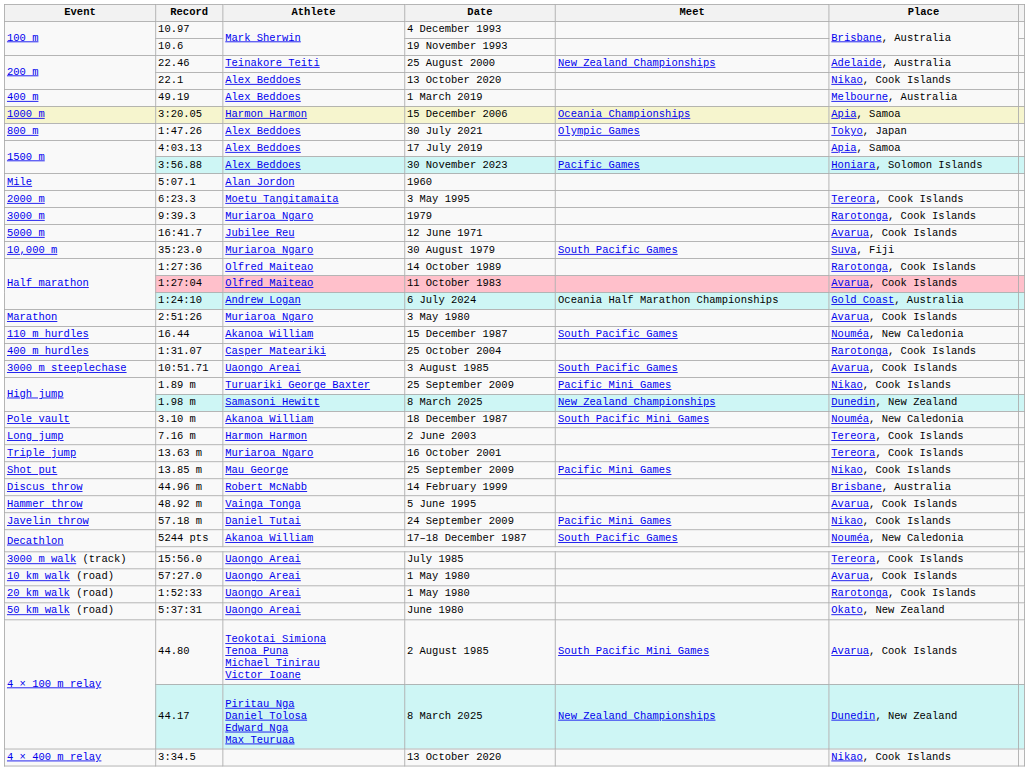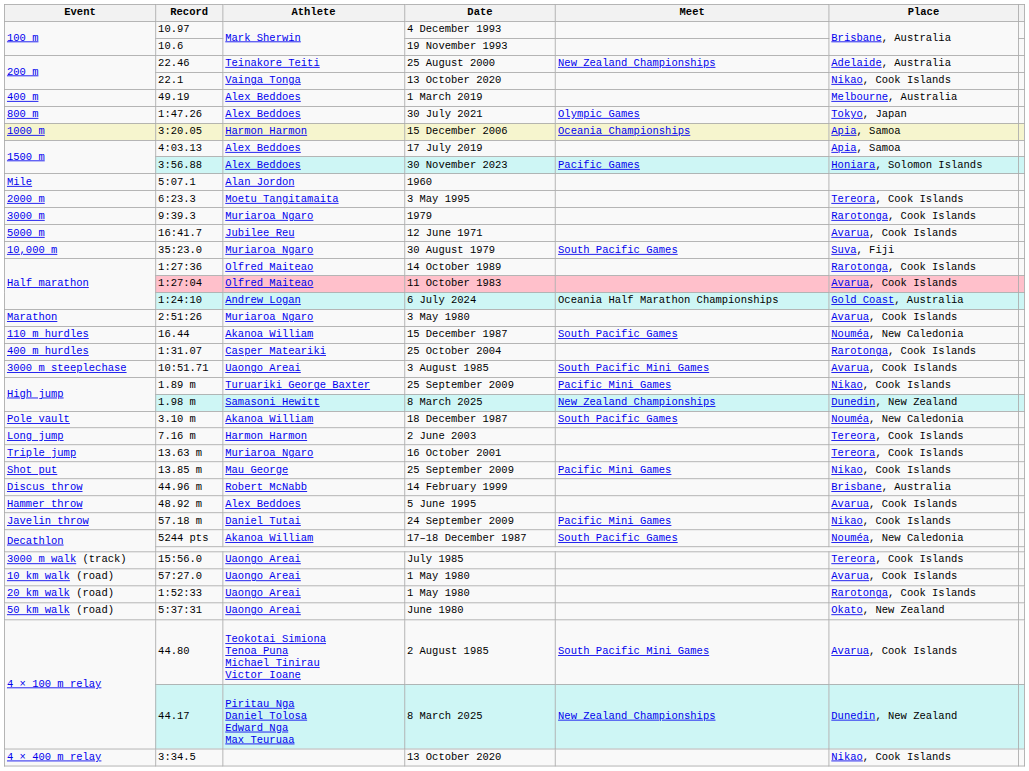 <table class="wikitable" style="font-size:95%; width: 95%;">
 <tr>
 <th>Event</th>
 <th>Record</th>
 <th>Athlete</th>
 <th>Date</th>
 <th>Meet</th>
 <th>Place</th>
 <th></th>
 </tr>
 <tr>
 <td rowspan=2><a href='#'>100 m</a></td>
 <td>10.97</td>
 <td rowspan=2><a href='#'>Mark Sherwin</a></td>
 <td>4 December 1993</td>
 <td></td>
 <td rowspan=2><a href='#'>Brisbane</a>, Australia</td>
 <td></td>
 </tr>
 <tr>
 <td>10.6 </td>
 <td>19 November 1993</td>
 <td></td>
 <td></td>
 </tr>
 <tr>
 <td rowspan=2><a href='#'>200 m</a></td>
 <td>22.46 </td>
 <td><a href='#'>Teinakore Teiti</a></td>
 <td>25 August 2000</td>
 <td><a href='#'>New Zealand Championships</a></td>
 <td><a href='#'>Adelaide</a>, Australia</td>
 <td></td>
 </tr>
 <tr>
 <td>22.1 </td>
-<td><a href='#'>Alex Beddoes</a></td>
+<td><a href='#'>Vainga Tonga</a></td>
 <td>13 October 2020</td>
 <td></td>
 <td><a href='#'>Nikao</a>, Cook Islands</td>
 <td></td>
 </tr>
 <tr>
 <td><a href='#'>400 m</a></td>
 <td>49.19</td>
 <td><a href='#'>Alex Beddoes</a></td>
 <td>1 March 2019</td>
 <td></td>
 <td><a href='#'>Melbourne</a>, Australia</td>
 <td></td>
 </tr>
+<tr>
+<td><a href='#'>800 m</a></td>
+<td>1:47.26</td>
+<td><a href='#'>Alex Beddoes</a></td>
+<td>30 July 2021</td>
+<td><a href='#'>Olympic Games</a></td>
+<td><a href='#'>Tokyo</a>, Japan</td>
+<td></td>
+</tr>
 <tr style="background:#f6F5CE;">
 <td><a href='#'>1000 m</a></td>
 <td>3:20.05</td>
 <td><a href='#'>Harmon Harmon</a></td>
 <td>15 December 2006</td>
 <td><a href='#'>Oceania Championships</a></td>
 <td><a href='#'>Apia</a>, Samoa</td>
-<td></td>
-</tr>
-<tr>
-<td><a href='#'>800 m</a></td>
-<td>1:47.26</td>
-<td><a href='#'>Alex Beddoes</a></td>
-<td>30 July 2021</td>
-<td><a href='#'>Olympic Games</a></td>
-<td><a href='#'>Tokyo</a>, Japan</td>
 <td></td>
 </tr>
 <tr>
 <td rowspan=2><a href='#'>1500 m</a></td>
 <td>4:03.13</td>
 <td><a href='#'>Alex Beddoes</a></td>
 <td>17 July 2019</td>
 <td></td>
 <td><a href='#'>Apia</a>, Samoa</td>
 <td></td>
 </tr>
 <tr bgcolor=#CEF6F5>
 <td>3:56.88</td>
 <td><a href='#'>Alex Beddoes</a></td>
 <td>30 November 2023</td>
 <td><a href='#'>Pacific Games</a></td>
 <td><a href='#'>Honiara</a>, Solomon Islands</td>
 <td></td>
 </tr>
 <tr>
 <td><a href='#'>Mile</a></td>
 <td>5:07.1 </td>
 <td><a href='#'>Alan Jordon</a></td>
 <td>1960</td>
 <td></td>
 <td></td>
 <td></td>
 </tr>
 <tr>
 <td><a href='#'>2000 m</a></td>
 <td>6:23.3 </td>
 <td><a href='#'>Moetu Tangitamaita</a></td>
 <td>3 May 1995</td>
 <td></td>
 <td><a href='#'>Tereora</a>, Cook Islands</td>
 <td></td>
 </tr>
 <tr>
 <td><a href='#'>3000 m</a></td>
 <td>9:39.3 </td>
 <td><a href='#'>Muriaroa Ngaro</a></td>
 <td>1979</td>
 <td></td>
 <td><a href='#'>Rarotonga</a>, Cook Islands</td>
 <td></td>
 </tr>
 <tr>
 <td><a href='#'>5000 m</a></td>
 <td>16:41.7 </td>
 <td><a href='#'>Jubilee Reu</a></td>
 <td>12 June 1971</td>
 <td></td>
 <td><a href='#'>Avarua</a>, Cook Islands</td>
 <td></td>
 </tr>
 <tr>
 <td><a href='#'>10,000 m</a></td>
 <td>35:23.0 </td>
 <td><a href='#'>Muriaroa Ngaro</a></td>
 <td>30 August 1979</td>
 <td><a href='#'>South Pacific Games</a></td>
 <td><a href='#'>Suva</a>, Fiji</td>
 <td></td>
 </tr>
 <tr>
 <td rowspan=3><a href='#'>Half marathon</a></td>
 <td>1:27:36</td>
 <td><a href='#'>Olfred Maiteao</a></td>
 <td>14 October 1989</td>
 <td></td>
 <td><a href='#'>Rarotonga</a>, Cook Islands</td>
 <td></td>
 </tr>
 <tr style="background:pink">
 <td>1:27:04</td>
 <td><a href='#'>Olfred Maiteao</a></td>
 <td>11 October 1983</td>
 <td></td>
 <td><a href='#'>Avarua</a>, Cook Islands</td>
 <td></td>
 </tr>
 <tr bgcolor=#CEF6F5>
 <td>1:24:10</td>
 <td><a href='#'>Andrew Logan</a></td>
 <td>6 July 2024</td>
 <td>Oceania Half Marathon Championships</td>
 <td><a href='#'>Gold Coast</a>, Australia</td>
 <td></td>
 </tr>
 <tr>
 <td><a href='#'>Marathon</a></td>
 <td>2:51:26</td>
 <td><a href='#'>Muriaroa Ngaro</a></td>
 <td>3 May 1980</td>
 <td></td>
 <td><a href='#'>Avarua</a>, Cook Islands</td>
 <td></td>
 </tr>
 <tr>
 <td><a href='#'>110 m hurdles</a></td>
 <td>16.44</td>
 <td><a href='#'>Akanoa William</a></td>
 <td>15 December 1987</td>
 <td><a href='#'>South Pacific Games</a></td>
 <td><a href='#'>Nouméa</a>, New Caledonia</td>
 <td></td>
 </tr>
 <tr>
 <td><a href='#'>400 m hurdles</a></td>
 <td>1:31.07</td>
 <td><a href='#'>Casper Mateariki</a></td>
 <td>25 October 2004</td>
 <td></td>
 <td><a href='#'>Rarotonga</a>, Cook Islands</td>
 <td></td>
 </tr>
 <tr>
 <td><a href='#'>3000 m steeplechase</a></td>
 <td>10:51.71</td>
 <td><a href='#'>Uaongo Areai</a></td>
 <td>3 August 1985</td>
-<td><a href='#'>South Pacific Games</a></td>
+<td><a href='#'>South Pacific Mini Games</a></td>
 <td><a href='#'>Avarua</a>, Cook Islands</td>
 <td></td>
 </tr>
 <tr>
 <td rowspan=2><a href='#'>High jump</a></td>
 <td>1.89 m</td>
 <td><a href='#'>Turuariki George Baxter</a></td>
 <td>25 September 2009</td>
 <td><a href='#'>Pacific Mini Games</a></td>
 <td><a href='#'>Nikao</a>, Cook Islands</td>
 <td></td>
 </tr>
 <tr bgcolor=#CEF6F5>
 <td>1.98 m</td>
 <td><a href='#'>Samasoni Hewitt</a></td>
 <td>8 March 2025</td>
 <td><a href='#'>New Zealand Championships</a></td>
 <td><a href='#'>Dunedin</a>, New Zealand</td>
 <td></td>
 </tr>
 <tr>
 <td><a href='#'>Pole vault</a></td>
 <td>3.10 m</td>
 <td><a href='#'>Akanoa William</a></td>
 <td>18 December 1987</td>
-<td><a href='#'>South Pacific Mini Games</a></td>
+<td><a href='#'>South Pacific Games</a></td>
 <td><a href='#'>Nouméa</a>, New Caledonia</td>
 <td></td>
 </tr>
 <tr>
 <td><a href='#'>Long jump</a></td>
 <td>7.16 m</td>
 <td><a href='#'>Harmon Harmon</a></td>
 <td>2 June 2003</td>
 <td></td>
 <td><a href='#'>Tereora</a>, Cook Islands</td>
 <td></td>
 </tr>
 <tr>
 <td><a href='#'>Triple jump</a></td>
 <td>13.63 m</td>
 <td><a href='#'>Muriaroa Ngaro</a></td>
 <td>16 October 2001</td>
 <td></td>
 <td><a href='#'>Tereora</a>, Cook Islands</td>
 <td></td>
 </tr>
 <tr>
 <td><a href='#'>Shot put</a></td>
 <td>13.85 m</td>
 <td><a href='#'>Mau George</a></td>
 <td>25 September 2009</td>
 <td><a href='#'>Pacific Mini Games</a></td>
 <td><a href='#'>Nikao</a>, Cook Islands</td>
 <td></td>
 </tr>
 <tr>
 <td><a href='#'>Discus throw</a></td>
 <td>44.96 m</td>
 <td><a href='#'>Robert McNabb</a></td>
 <td>14 February 1999</td>
 <td></td>
 <td><a href='#'>Brisbane</a>, Australia</td>
 <td></td>
 </tr>
 <tr>
 <td><a href='#'>Hammer throw</a></td>
 <td>48.92 m</td>
-<td><a href='#'>Vainga Tonga</a></td>
+<td><a href='#'>Alex Beddoes</a></td>
 <td>5 June 1995</td>
 <td></td>
 <td><a href='#'>Avarua</a>, Cook Islands</td>
 <td></td>
 </tr>
 <tr>
 <td><a href='#'>Javelin throw</a></td>
 <td>57.18 m</td>
 <td><a href='#'>Daniel Tutai</a></td>
 <td>24 September 2009</td>
 <td><a href='#'>Pacific Mini Games</a></td>
 <td><a href='#'>Nikao</a>, Cook Islands</td>
 <td></td>
 </tr>
 <tr>
 <td rowspan=2><a href='#'>Decathlon</a></td>
 <td>5244 pts</td>
 <td><a href='#'>Akanoa William</a></td>
 <td>17–18 December 1987</td>
 <td><a href='#'>South Pacific Games</a></td>
 <td><a href='#'>Nouméa</a>, New Caledonia</td>
 <td></td>
 </tr>
 <tr>
 <td colspan=5></td>
 <td></td>
 </tr>
 <tr>
 <td><a href='#'>3000 m walk</a> (track)</td>
 <td>15:56.0</td>
 <td><a href='#'>Uaongo Areai</a></td>
 <td>July 1985</td>
 <td></td>
 <td><a href='#'>Tereora</a>, Cook Islands</td>
 <td></td>
 </tr>
 <tr>
 <td><a href='#'>10 km walk</a> (road)</td>
 <td>57:27.0</td>
 <td><a href='#'>Uaongo Areai</a></td>
 <td>1 May 1980</td>
 <td></td>
 <td><a href='#'>Avarua</a>, Cook Islands</td>
 <td></td>
 </tr>
 <tr>
 <td><a href='#'>20 km walk</a> (road)</td>
 <td>1:52:33</td>
 <td><a href='#'>Uaongo Areai</a></td>
 <td>1 May 1980</td>
 <td></td>
 <td><a href='#'>Rarotonga</a>, Cook Islands</td>
 <td></td>
 </tr>
 <tr>
 <td><a href='#'>50 km walk</a> (road)</td>
 <td>5:37:31</td>
 <td><a href='#'>Uaongo Areai</a></td>
 <td>June 1980</td>
 <td></td>
 <td><a href='#'>Okato</a>, New Zealand</td>
 <td></td>
 </tr>
 <tr>
 <td rowspan=2><a href='#'>4 × 100 m relay</a></td>
 <td>44.80</td>
 <td><br><a href='#'>Teokotai Simiona</a><br><a href='#'>Tenoa Puna</a><br><a href='#'>Michael Tinirau</a><br><a href='#'>Victor Ioane</a></td>
 <td>2 August 1985</td>
 <td><a href='#'>South Pacific Mini Games</a></td>
 <td><a href='#'>Avarua</a>, Cook Islands</td>
 <td></td>
 </tr>
 <tr bgcolor=#CEF6F5>
 <td>44.17</td>
 <td><br><a href='#'>Piritau Nga</a><br><a href='#'>Daniel Tolosa</a><br><a href='#'>Edward Nga</a><br><a href='#'>Max Teuruaa</a></td>
 <td>8 March 2025</td>
 <td><a href='#'>New Zealand Championships</a></td>
 <td><a href='#'>Dunedin</a>, New Zealand</td>
 <td></td>
 </tr>
 <tr>
 <td><a href='#'>4 × 400 m relay</a></td>
 <td>3:34.5</td>
 <td></td>
 <td>13 October 2020</td>
 <td></td>
 <td><a href='#'>Nikao</a>, Cook Islands</td>
 <td></td>
 </tr>
 </table>
